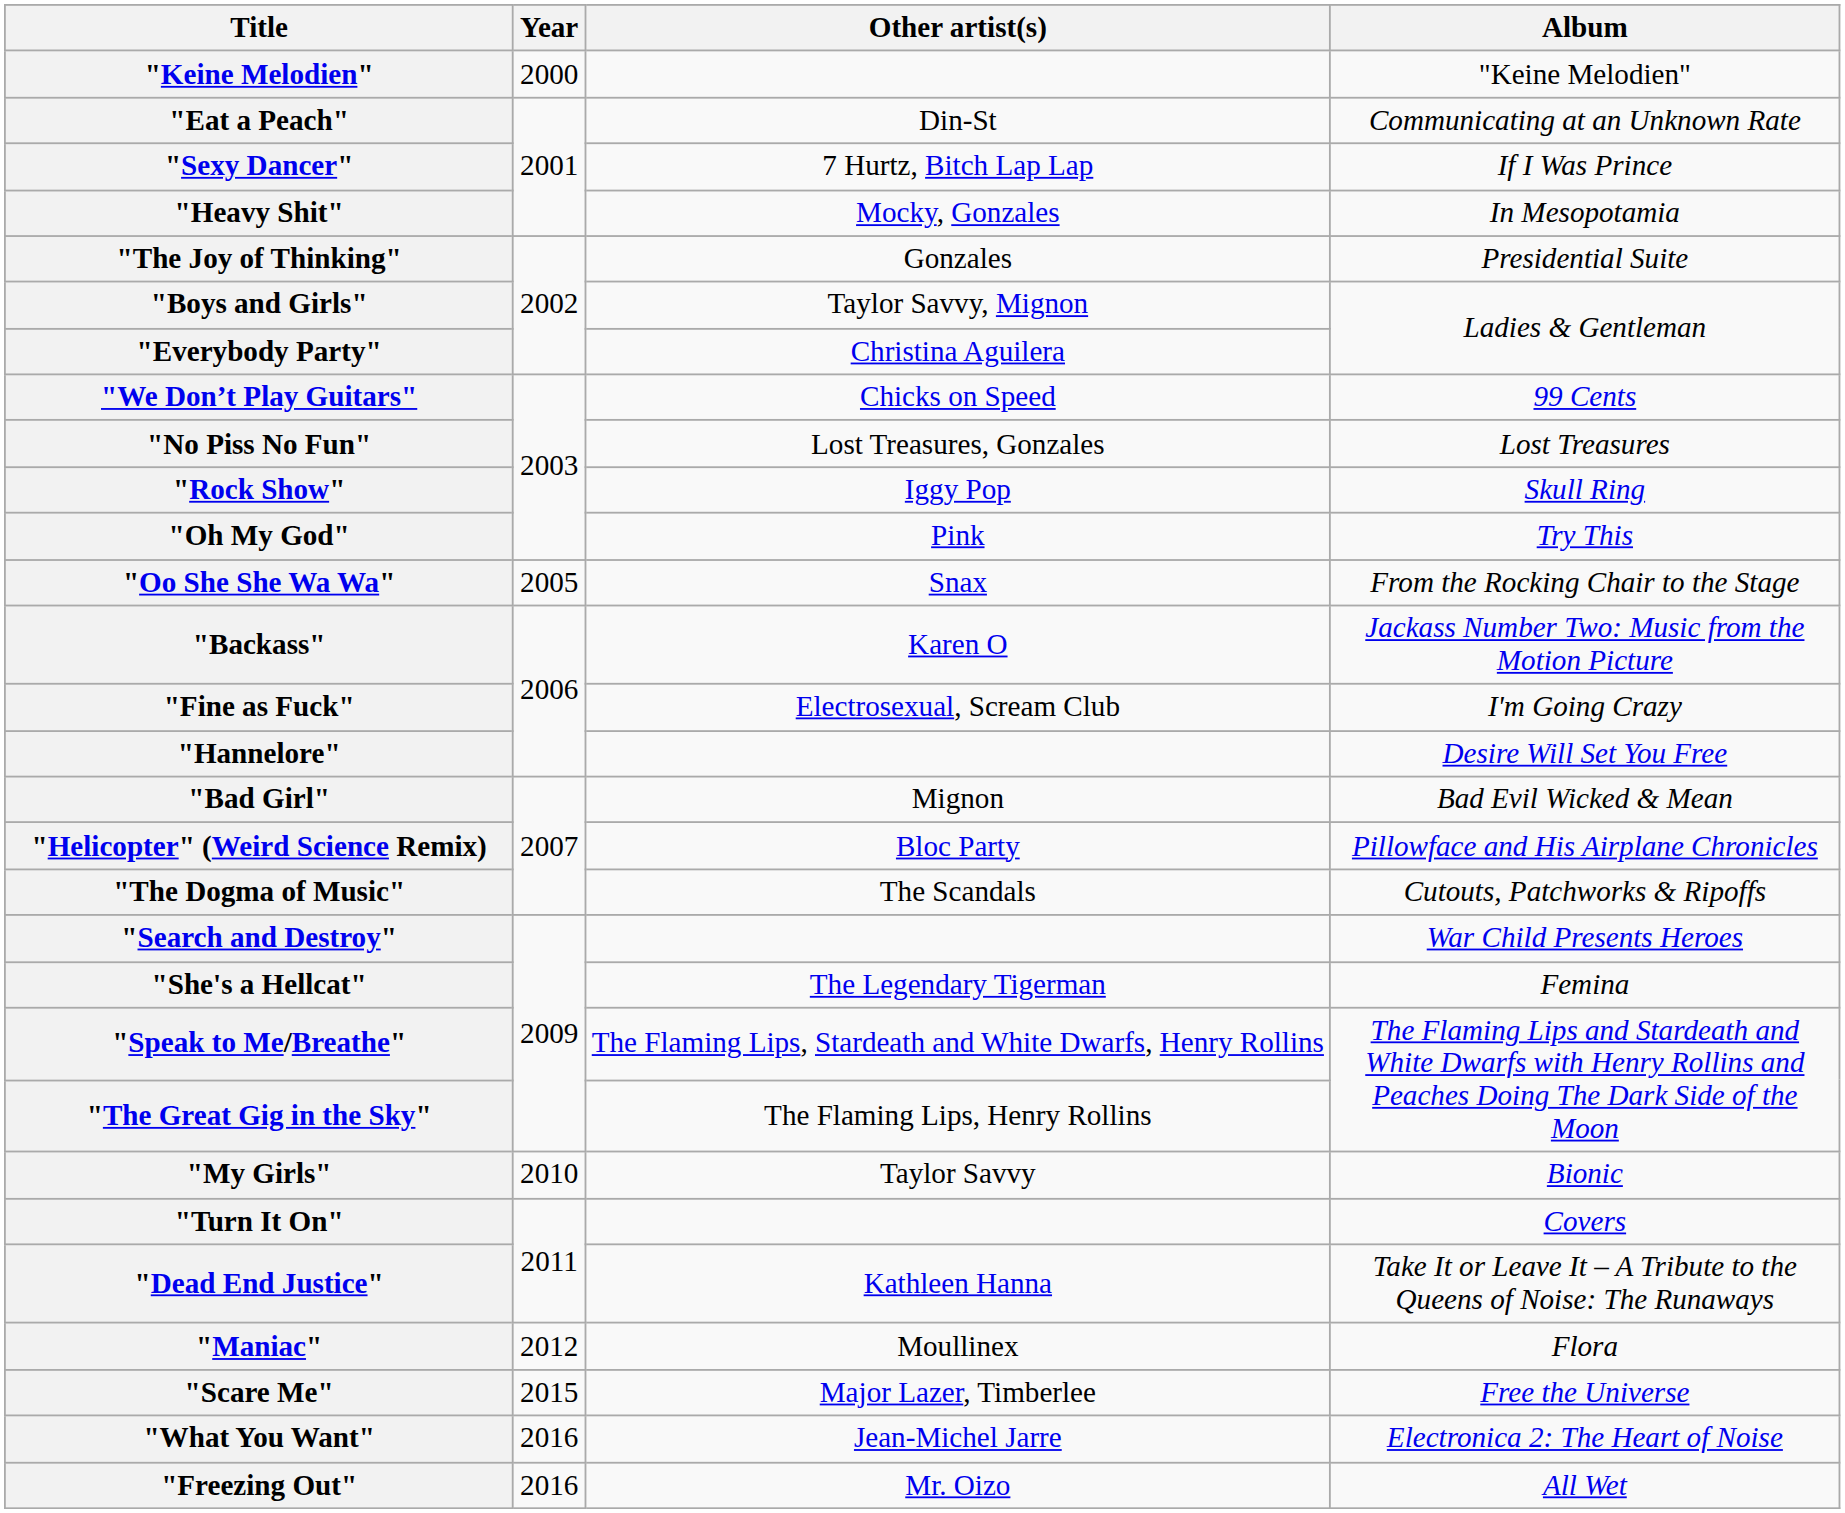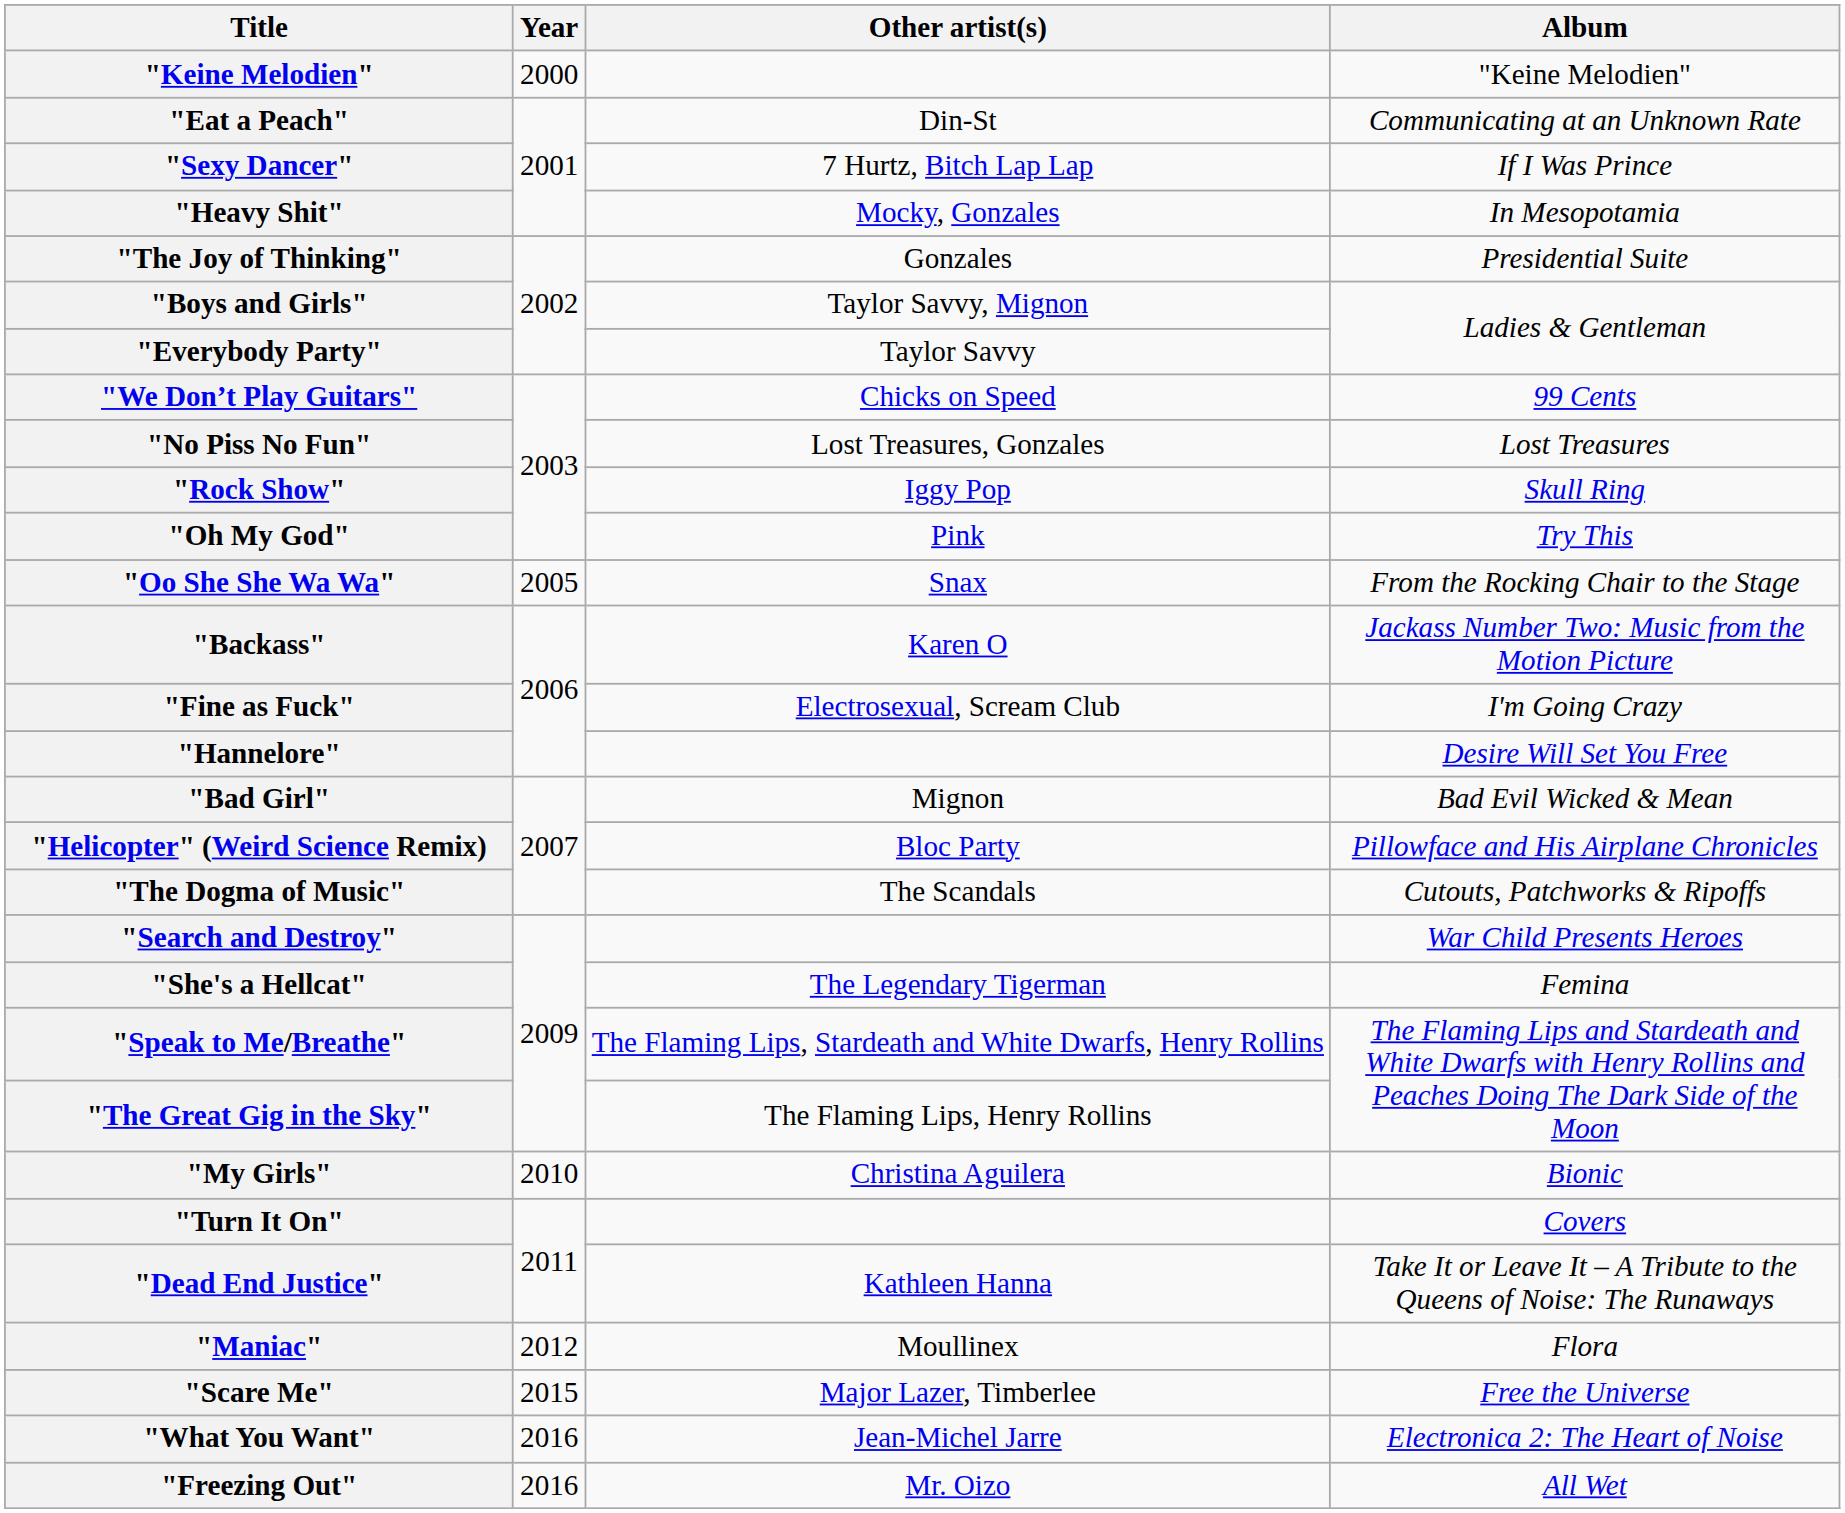 <table class="wikitable plainrowheaders" style="text-align:center;">
 <tr>
 <th scope="col" style="width:17em;">Title</th>
 <th scope="col">Year</th>
 <th scope="col">Other artist(s)</th>
 <th scope="col" style="width:17em;">Album</th>
 </tr>
 <tr>
 <th scope="row">"<a href='#'>Keine Melodien</a>"</th>
 <td>2000</td>
 <td></td>
 <td>"Keine Melodien" </td>
 </tr>
 <tr>
 <th scope="row">"Eat a Peach"</th>
 <td rowspan="3">2001</td>
 <td>Din-St</td>
 <td><em>Communicating at an Unknown Rate</em></td>
 </tr>
 <tr>
 <th scope="row">"<a href='#'>Sexy Dancer</a>"</th>
 <td>7 Hurtz, <a href='#'>Bitch Lap Lap</a></td>
 <td><em>If I Was Prince</em></td>
 </tr>
 <tr>
 <th scope="row">"Heavy Shit"</th>
 <td><a href='#'>Mocky</a>, <a href='#'>Gonzales</a></td>
 <td><em>In Mesopotamia</em></td>
 </tr>
 <tr>
 <th scope="row">"The Joy of Thinking"</th>
 <td rowspan="3">2002</td>
 <td>Gonzales</td>
 <td><em>Presidential Suite</em></td>
 </tr>
 <tr>
 <th scope="row">"Boys and Girls"</th>
 <td>Taylor Savvy, <a href='#'>Mignon</a></td>
 <td rowspan="2"><em>Ladies & Gentleman</em></td>
 </tr>
 <tr>
 <th scope="row">"Everybody Party"</th>
-<td><a href='#'>Christina Aguilera</a></td>
+<td>Taylor Savvy</td>
 </tr>
 <tr>
 <th scope="row"><a href='#'>"We Don’t Play Guitars"</a></th>
 <td rowspan="4">2003</td>
 <td><a href='#'>Chicks on Speed</a></td>
 <td><em><a href='#'>99 Cents</a></em></td>
 </tr>
 <tr>
 <th scope="row">"No Piss No Fun"</th>
 <td>Lost Treasures, Gonzales</td>
 <td><em>Lost Treasures</em></td>
 </tr>
 <tr>
 <th scope="row">"<a href='#'>Rock Show</a>"</th>
 <td><a href='#'>Iggy Pop</a></td>
 <td><em><a href='#'>Skull Ring</a></em></td>
 </tr>
 <tr>
 <th scope="row">"Oh My God"</th>
 <td><a href='#'>Pink</a></td>
 <td><em><a href='#'>Try This</a></em></td>
 </tr>
 <tr>
 <th scope="row">"<a href='#'>Oo She She Wa Wa</a>"</th>
 <td>2005</td>
 <td><a href='#'>Snax</a></td>
 <td><em>From the Rocking Chair to the Stage</em></td>
 </tr>
 <tr>
 <th scope="row">"Backass"</th>
 <td rowspan="3">2006</td>
 <td><a href='#'>Karen O</a></td>
 <td><em><a href='#'>Jackass Number Two: Music from the Motion Picture</a></em></td>
 </tr>
 <tr>
 <th scope="row">"Fine as Fuck"</th>
 <td><a href='#'>Electrosexual</a>, Scream Club</td>
 <td><em>I'm Going Crazy</em></td>
 </tr>
 <tr>
 <th scope="row">"Hannelore"</th>
 <td></td>
 <td><em><a href='#'>Desire Will Set You Free</a></em></td>
 </tr>
 <tr>
 <th scope="row">"Bad Girl"</th>
 <td rowspan="3">2007</td>
 <td>Mignon</td>
 <td><em>Bad Evil Wicked & Mean</em></td>
 </tr>
 <tr>
 <th scope="row">"<a href='#'>Helicopter</a>" (<a href='#'>Weird Science</a> Remix)</th>
 <td><a href='#'>Bloc Party</a></td>
 <td><em><a href='#'>Pillowface and His Airplane Chronicles</a></em></td>
 </tr>
 <tr>
 <th scope="row">"The Dogma of Music"</th>
 <td>The Scandals</td>
 <td><em>Cutouts, Patchworks & Ripoffs</em></td>
 </tr>
 <tr>
 <th scope="row">"<a href='#'>Search and Destroy</a>"</th>
 <td rowspan="4">2009</td>
 <td></td>
 <td><em><a href='#'>War Child Presents Heroes</a></em></td>
 </tr>
 <tr>
 <th scope="row">"She's a Hellcat"</th>
 <td><a href='#'>The Legendary Tigerman</a></td>
 <td><em>Femina</em></td>
 </tr>
 <tr>
 <th scope="row">"<a href='#'>Speak to Me</a>/<a href='#'>Breathe</a>"</th>
 <td><a href='#'>The Flaming Lips</a>, <a href='#'>Stardeath and White Dwarfs</a>, <a href='#'>Henry Rollins</a></td>
 <td rowspan="2"><em><a href='#'>The Flaming Lips and Stardeath and White Dwarfs with Henry Rollins and Peaches Doing The Dark Side of the Moon</a></em></td>
 </tr>
 <tr>
 <th scope="row">"<a href='#'>The Great Gig in the Sky</a>"</th>
 <td>The Flaming Lips, Henry Rollins</td>
 </tr>
 <tr>
 <th scope="row">"My Girls"</th>
 <td>2010</td>
-<td>Taylor Savvy</td>
+<td><a href='#'>Christina Aguilera</a></td>
 <td><em><a href='#'>Bionic</a></em></td>
 </tr>
 <tr>
 <th scope="row">"Turn It On"</th>
 <td rowspan="2">2011</td>
 <td></td>
 <td><em><a href='#'>Covers</a></em></td>
 </tr>
 <tr>
 <th scope="row">"<a href='#'>Dead End Justice</a>"</th>
 <td><a href='#'>Kathleen Hanna</a></td>
 <td><em>Take It or Leave It – A Tribute to the Queens of Noise: The Runaways</em></td>
 </tr>
 <tr>
 <th scope="row">"<a href='#'>Maniac</a>"</th>
 <td>2012</td>
 <td>Moullinex</td>
 <td><em>Flora</em></td>
 </tr>
 <tr>
 <th scope="row">"Scare Me"</th>
 <td>2015</td>
 <td><a href='#'>Major Lazer</a>, Timberlee</td>
 <td><em><a href='#'>Free the Universe</a></em></td>
 </tr>
 <tr>
 <th scope="row">"What You Want"</th>
 <td>2016</td>
 <td><a href='#'>Jean-Michel Jarre</a></td>
 <td><em><a href='#'>Electronica 2: The Heart of Noise</a></em></td>
 </tr>
 <tr>
 <th scope="row">"Freezing Out"</th>
 <td>2016</td>
 <td><a href='#'>Mr. Oizo</a></td>
 <td><em><a href='#'>All Wet</a></em></td>
 </tr>
 </table>
